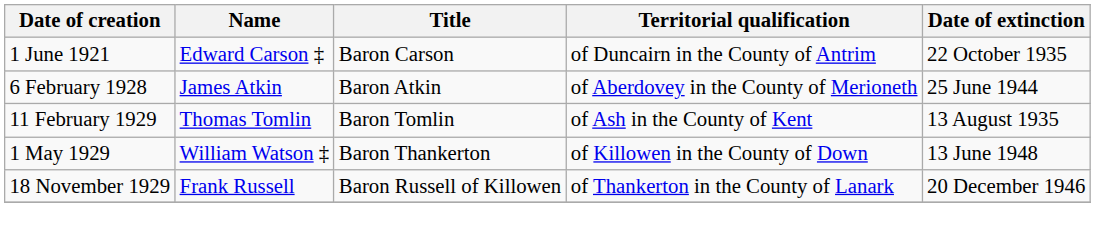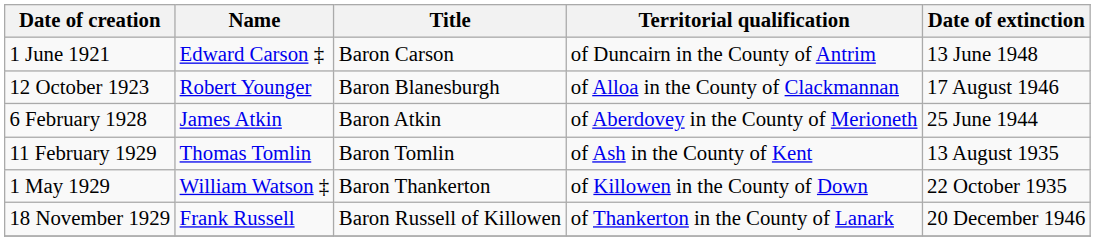 <table class="wikitable">
 <tr>
 <th>Date of creation</th>
 <th>Name</th>
 <th>Title</th>
 <th>Territorial qualification</th>
 <th>Date of extinction</th>
 </tr>
 <tr>
 <td>1 June 1921</td>
 <td><a href='#'>Edward Carson</a> ‡</td>
 <td>Baron Carson</td>
 <td>of Duncairn in the County of <a href='#'>Antrim</a></td>
-<td>22 October 1935</td>
+<td>13 June 1948</td>
+</tr>
+<tr>
+<td>12 October 1923</td>
+<td><a href='#'>Robert Younger</a></td>
+<td>Baron Blanesburgh</td>
+<td>of <a href='#'>Alloa</a> in the County of <a href='#'>Clackmannan</a></td>
+<td>17 August 1946</td>
 </tr>
 <tr>
 <td>6 February 1928</td>
 <td><a href='#'>James Atkin</a></td>
 <td>Baron Atkin</td>
 <td>of <a href='#'>Aberdovey</a> in the County of <a href='#'>Merioneth</a></td>
 <td>25 June 1944</td>
 </tr>
 <tr>
 <td>11 February 1929</td>
 <td><a href='#'>Thomas Tomlin</a></td>
 <td>Baron Tomlin</td>
 <td>of <a href='#'>Ash</a> in the County of <a href='#'>Kent</a></td>
 <td>13 August 1935</td>
 </tr>
 <tr>
 <td>1 May 1929</td>
 <td><a href='#'>William Watson</a> ‡ </td>
 <td>Baron Thankerton</td>
 <td>of <a href='#'>Killowen</a> in the County of <a href='#'>Down</a></td>
-<td>13 June 1948</td>
+<td>22 October 1935</td>
 </tr>
 <tr>
 <td>18 November 1929</td>
 <td><a href='#'>Frank Russell</a></td>
 <td>Baron Russell of Killowen</td>
 <td>of <a href='#'>Thankerton</a> in the County of <a href='#'>Lanark</a></td>
 <td>20 December 1946</td>
 </tr>
 <tr>
 </tr>
 </table>
